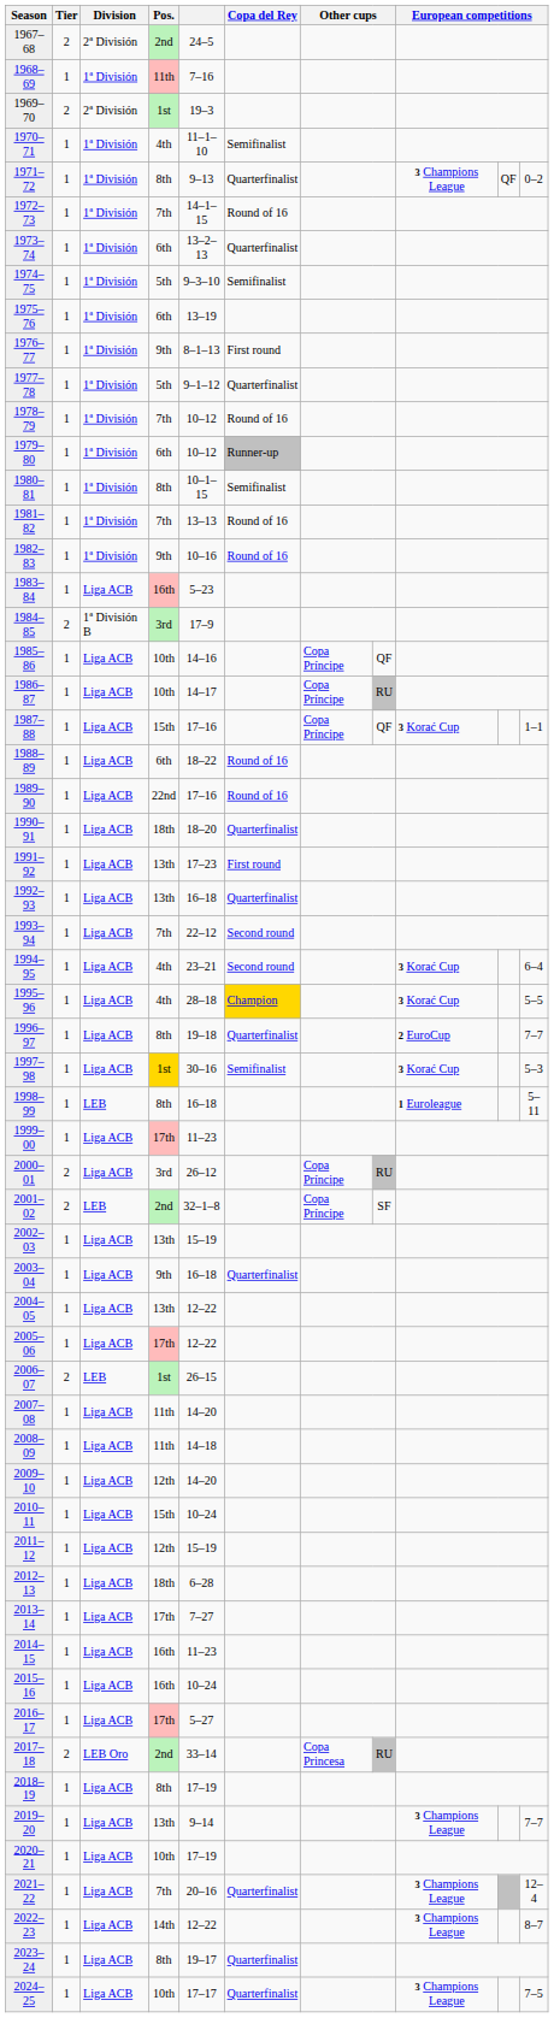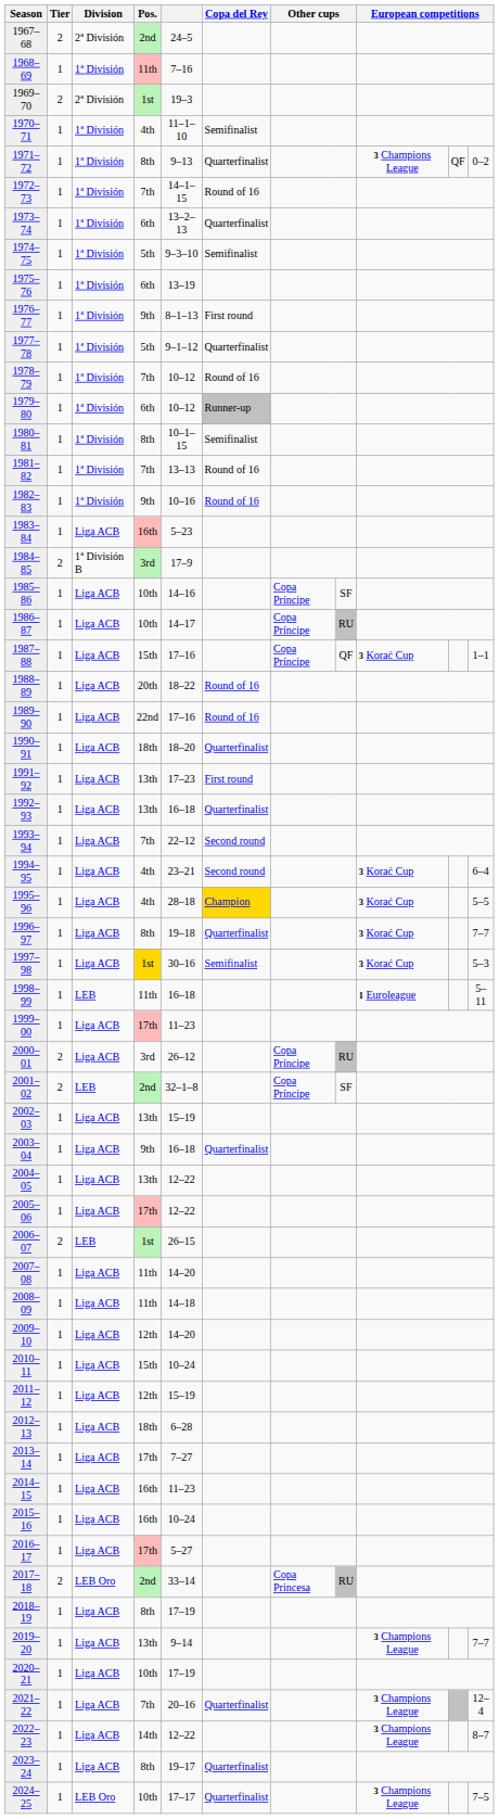 <table class="wikitable" style="font-size:85%; text-align:center">
 <tr>
 <th>Season</th>
 <th>Tier</th>
 <th>Division</th>
 <th>Pos.</th>
 <th></th>
 <th><a href='#'>Copa del Rey</a></th>
 <th colspan=2>Other cups</th>
 <th colspan=3><a href='#'>European competitions</a></th>
 </tr>
 <tr>
 <td bgcolor=#efefef>1967–68</td>
 <td>2</td>
 <td align=left>2ª División</td>
 <td bgcolor=#BBF3BB>2nd</td>
 <td>24–5</td>
 <td></td>
 <td colspan=2></td>
 <td colspan=3></td>
 </tr>
 <tr>
 <td bgcolor=#efefef><a href='#'>1968–69</a></td>
 <td>1</td>
 <td align=left><a href='#'>1ª División</a></td>
 <td bgcolor=#FFBBBB>11th</td>
 <td>7–16</td>
 <td></td>
 <td colspan=2></td>
 <td colspan=3></td>
 </tr>
 <tr>
 <td bgcolor=#efefef>1969–70</td>
 <td>2</td>
 <td align=left>2ª División</td>
 <td bgcolor=#BBF3BB>1st</td>
 <td>19–3</td>
 <td></td>
 <td colspan=2></td>
 <td colspan=3></td>
 </tr>
 <tr>
 <td bgcolor=#efefef><a href='#'>1970–71</a></td>
 <td>1</td>
 <td align=left><a href='#'>1ª División</a></td>
 <td>4th</td>
 <td>11–1–10</td>
 <td align=left>Semifinalist</td>
 <td colspan=2></td>
 <td colspan=3></td>
 </tr>
 <tr>
 <td bgcolor=#efefef><a href='#'>1971–72</a></td>
 <td>1</td>
 <td align=left><a href='#'>1ª División</a></td>
 <td>8th</td>
 <td>9–13</td>
 <td align=left>Quarterfinalist</td>
 <td colspan=2></td>
 <td><small><strong>3</strong></small> <a href='#'>Champions League</a></td>
 <td>QF</td>
 <td>0–2</td>
 </tr>
 <tr>
 <td bgcolor=#efefef><a href='#'>1972–73</a></td>
 <td>1</td>
 <td align=left><a href='#'>1ª División</a></td>
 <td>7th</td>
 <td>14–1–15</td>
 <td align=left>Round of 16</td>
 <td colspan=2></td>
 <td colspan=3></td>
 </tr>
 <tr>
 <td bgcolor=#efefef><a href='#'>1973–74</a></td>
 <td>1</td>
 <td align=left><a href='#'>1ª División</a></td>
 <td>6th</td>
 <td>13–2–13</td>
 <td align=left>Quarterfinalist</td>
 <td colspan=2></td>
 <td colspan=3></td>
 </tr>
 <tr>
 <td bgcolor=#efefef><a href='#'>1974–75</a></td>
 <td>1</td>
 <td align=left><a href='#'>1ª División</a></td>
 <td>5th</td>
 <td>9–3–10</td>
 <td align=left>Semifinalist</td>
 <td colspan=2></td>
 <td colspan=3></td>
 </tr>
 <tr>
 <td bgcolor=#efefef><a href='#'>1975–76</a></td>
 <td>1</td>
 <td align=left><a href='#'>1ª División</a></td>
 <td>6th</td>
 <td>13–19</td>
 <td></td>
 <td colspan=2></td>
 <td colspan=3></td>
 </tr>
 <tr>
 <td bgcolor=#efefef><a href='#'>1976–77</a></td>
 <td>1</td>
 <td align=left><a href='#'>1ª División</a></td>
 <td>9th</td>
 <td>8–1–13</td>
 <td align=left>First round</td>
 <td colspan=2></td>
 <td colspan=3></td>
 </tr>
 <tr>
 <td bgcolor=#efefef><a href='#'>1977–78</a></td>
 <td>1</td>
 <td align=left><a href='#'>1ª División</a></td>
 <td>5th</td>
 <td>9–1–12</td>
 <td align=left>Quarterfinalist</td>
 <td colspan=2></td>
 <td colspan=3></td>
 </tr>
 <tr>
 <td bgcolor=#efefef><a href='#'>1978–79</a></td>
 <td>1</td>
 <td align=left><a href='#'>1ª División</a></td>
 <td>7th</td>
 <td>10–12</td>
 <td align=left>Round of 16</td>
 <td colspan=2></td>
 <td colspan=3></td>
 </tr>
 <tr>
 <td bgcolor=#efefef><a href='#'>1979–80</a></td>
 <td>1</td>
 <td align=left><a href='#'>1ª División</a></td>
 <td>6th</td>
 <td>10–12</td>
 <td align=left bgcolor=silver>Runner-up</td>
 <td colspan=2></td>
 <td colspan=3></td>
 </tr>
 <tr>
 <td bgcolor=#efefef><a href='#'>1980–81</a></td>
 <td>1</td>
 <td align=left><a href='#'>1ª División</a></td>
 <td>8th</td>
 <td>10–1–15</td>
 <td align=left>Semifinalist</td>
 <td colspan=2></td>
 <td colspan=3></td>
 </tr>
 <tr>
 <td bgcolor=#efefef><a href='#'>1981–82</a></td>
 <td>1</td>
 <td align=left><a href='#'>1ª División</a></td>
 <td>7th</td>
 <td>13–13</td>
 <td align=left>Round of 16</td>
 <td colspan=2></td>
 <td colspan=3></td>
 </tr>
 <tr>
 <td bgcolor=#efefef><a href='#'>1982–83</a></td>
 <td>1</td>
 <td align=left><a href='#'>1ª División</a></td>
 <td>9th</td>
 <td>10–16</td>
 <td align=left><a href='#'>Round of 16</a></td>
 <td colspan=2></td>
 <td colspan=3></td>
 </tr>
 <tr>
 <td bgcolor=#efefef><a href='#'>1983–84</a></td>
 <td>1</td>
 <td align=left><a href='#'>Liga ACB</a></td>
 <td bgcolor=#FFBBBB>16th</td>
 <td>5–23</td>
 <td></td>
 <td colspan=2></td>
 <td colspan=3></td>
 </tr>
 <tr>
 <td bgcolor=#efefef><a href='#'>1984–85</a></td>
 <td>2</td>
 <td align=left>1ª División B</td>
 <td bgcolor=#BBF3BB>3rd</td>
 <td>17–9</td>
 <td></td>
 <td colspan=2></td>
 <td colspan=3></td>
 </tr>
 <tr>
 <td bgcolor=#efefef><a href='#'>1985–86</a></td>
 <td>1</td>
 <td align=left><a href='#'>Liga ACB</a></td>
 <td>10th</td>
 <td>14–16</td>
 <td></td>
 <td align=left><a href='#'>Copa Príncipe</a></td>
-<td>QF</td>
+<td>SF</td>
 <td colspan=3></td>
 </tr>
 <tr>
 <td bgcolor=#efefef><a href='#'>1986–87</a></td>
 <td>1</td>
 <td align=left><a href='#'>Liga ACB</a></td>
 <td>10th</td>
 <td>14–17</td>
 <td></td>
 <td align=left><a href='#'>Copa Príncipe</a></td>
 <td bgcolor=silver>RU</td>
 <td colspan=3></td>
 </tr>
 <tr>
 <td bgcolor=#efefef><a href='#'>1987–88</a></td>
 <td>1</td>
 <td align=left><a href='#'>Liga ACB</a></td>
 <td>15th</td>
 <td>17–16</td>
 <td></td>
 <td align=left><a href='#'>Copa Príncipe</a></td>
 <td>QF</td>
 <td align=left><small><strong>3</strong></small> <a href='#'>Korać Cup</a></td>
 <td></td>
 <td>1–1</td>
 </tr>
 <tr>
 <td bgcolor=#efefef><a href='#'>1988–89</a></td>
 <td>1</td>
 <td align=left><a href='#'>Liga ACB</a></td>
-<td>6th</td>
+<td>20th</td>
 <td>18–22</td>
 <td align=left><a href='#'>Round of 16</a></td>
 <td colspan=2></td>
 <td colspan=3></td>
 </tr>
 <tr>
 <td bgcolor=#efefef><a href='#'>1989–90</a></td>
 <td>1</td>
 <td align=left><a href='#'>Liga ACB</a></td>
 <td>22nd</td>
 <td>17–16</td>
 <td align=left><a href='#'>Round of 16</a></td>
 <td colspan=2></td>
 <td colspan=3></td>
 </tr>
 <tr>
 <td bgcolor=#efefef><a href='#'>1990–91</a></td>
 <td>1</td>
 <td align=left><a href='#'>Liga ACB</a></td>
 <td>18th</td>
 <td>18–20</td>
 <td align=left><a href='#'>Quarterfinalist</a></td>
 <td colspan=2></td>
 <td colspan=3></td>
 </tr>
 <tr>
 <td bgcolor=#efefef><a href='#'>1991–92</a></td>
 <td>1</td>
 <td align=left><a href='#'>Liga ACB</a></td>
 <td>13th</td>
 <td>17–23</td>
 <td align=left><a href='#'>First round</a></td>
 <td colspan=2></td>
 <td colspan=3></td>
 </tr>
 <tr>
 <td bgcolor=#efefef><a href='#'>1992–93</a></td>
 <td>1</td>
 <td align=left><a href='#'>Liga ACB</a></td>
 <td>13th</td>
 <td>16–18</td>
 <td align=left><a href='#'>Quarterfinalist</a></td>
 <td colspan=2></td>
 <td colspan=3></td>
 </tr>
 <tr>
 <td bgcolor=#efefef><a href='#'>1993–94</a></td>
 <td>1</td>
 <td align=left><a href='#'>Liga ACB</a></td>
 <td>7th</td>
 <td>22–12</td>
 <td align=left><a href='#'>Second round</a></td>
 <td colspan=2></td>
 <td colspan=3></td>
 </tr>
 <tr>
 <td bgcolor=#efefef><a href='#'>1994–95</a></td>
 <td>1</td>
 <td align=left><a href='#'>Liga ACB</a></td>
 <td>4th</td>
 <td>23–21</td>
 <td align=left><a href='#'>Second round</a></td>
 <td colspan=2></td>
 <td align=left><small><strong>3</strong></small> <a href='#'>Korać Cup</a></td>
 <td></td>
 <td>6–4</td>
 </tr>
 <tr>
 <td bgcolor=#efefef><a href='#'>1995–96</a></td>
 <td>1</td>
 <td align=left><a href='#'>Liga ACB</a></td>
 <td>4th</td>
 <td>28–18</td>
 <td align=left bgcolor=gold><a href='#'>Champion</a></td>
 <td colspan=2></td>
 <td align=left><small><strong>3</strong></small> <a href='#'>Korać Cup</a></td>
 <td></td>
 <td>5–5</td>
 </tr>
 <tr>
 <td bgcolor=#efefef><a href='#'>1996–97</a></td>
 <td>1</td>
 <td align=left><a href='#'>Liga ACB</a></td>
 <td>8th</td>
 <td>19–18</td>
 <td align=left><a href='#'>Quarterfinalist</a></td>
 <td colspan=2></td>
-<td align=left><small><strong>2</strong></small> <a href='#'>EuroCup</a></td>
+<td align=left><small><strong>3</strong></small> <a href='#'>Korać Cup</a></td>
 <td></td>
 <td>7–7</td>
 </tr>
 <tr>
 <td bgcolor=#efefef><a href='#'>1997–98</a></td>
 <td>1</td>
 <td align=left><a href='#'>Liga ACB</a></td>
 <td bgcolor=gold>1st</td>
 <td>30–16</td>
 <td align=left><a href='#'>Semifinalist</a></td>
 <td colspan=2></td>
 <td align=left><small><strong>3</strong></small> <a href='#'>Korać Cup</a></td>
 <td></td>
 <td>5–3</td>
 </tr>
 <tr>
 <td bgcolor=#efefef><a href='#'>1998–99</a></td>
 <td>1</td>
 <td align=left><a href='#'>LEB</a></td>
-<td>8th</td>
+<td>11th</td>
 <td>16–18</td>
 <td></td>
 <td colspan=2></td>
 <td align=left><small><strong>1</strong></small> <a href='#'>Euroleague</a></td>
 <td></td>
 <td>5–11</td>
 </tr>
 <tr>
 <td bgcolor=#efefef><a href='#'>1999–00</a></td>
 <td>1</td>
 <td align=left><a href='#'>Liga ACB</a></td>
 <td bgcolor=#FFBBBB>17th</td>
 <td>11–23</td>
 <td></td>
 <td colspan=2></td>
 <td colspan=3></td>
 </tr>
 <tr>
 <td bgcolor=#efefef><a href='#'>2000–01</a></td>
 <td>2</td>
 <td align=left><a href='#'>Liga ACB</a></td>
 <td>3rd</td>
 <td>26–12</td>
 <td></td>
 <td align=left><a href='#'>Copa Príncipe</a></td>
 <td bgcolor=silver>RU</td>
 <td colspan=3></td>
 </tr>
 <tr>
 <td bgcolor=#efefef><a href='#'>2001–02</a></td>
 <td>2</td>
 <td align=left><a href='#'>LEB</a></td>
 <td bgcolor=#BBF3BB>2nd</td>
 <td>32–1–8</td>
 <td></td>
 <td align=left><a href='#'>Copa Príncipe</a></td>
 <td>SF</td>
 <td colspan=3></td>
 </tr>
 <tr>
 <td bgcolor=#efefef><a href='#'>2002–03</a></td>
 <td>1</td>
 <td align=left><a href='#'>Liga ACB</a></td>
 <td>13th</td>
 <td>15–19</td>
 <td></td>
 <td colspan=2></td>
 <td colspan=3></td>
 </tr>
 <tr>
 <td bgcolor=#efefef><a href='#'>2003–04</a></td>
 <td>1</td>
 <td align=left><a href='#'>Liga ACB</a></td>
 <td>9th</td>
 <td>16–18</td>
 <td align=left><a href='#'>Quarterfinalist</a></td>
 <td colspan=2></td>
 <td colspan=3></td>
 </tr>
 <tr>
 <td bgcolor=#efefef><a href='#'>2004–05</a></td>
 <td>1</td>
 <td align=left><a href='#'>Liga ACB</a></td>
 <td>13th</td>
 <td>12–22</td>
 <td></td>
 <td colspan=2></td>
 <td colspan=3></td>
 </tr>
 <tr>
 <td bgcolor=#efefef><a href='#'>2005–06</a></td>
 <td>1</td>
 <td align=left><a href='#'>Liga ACB</a></td>
 <td bgcolor=#FFBBBB>17th</td>
 <td>12–22</td>
 <td></td>
 <td colspan=2></td>
 <td colspan=3></td>
 </tr>
 <tr>
 <td bgcolor=#efefef><a href='#'>2006–07</a></td>
 <td>2</td>
 <td align=left><a href='#'>LEB</a></td>
 <td bgcolor=#BBF3BB>1st</td>
 <td>26–15</td>
 <td></td>
 <td colspan=2></td>
 <td colspan=3></td>
 </tr>
 <tr>
 <td bgcolor=#efefef><a href='#'>2007–08</a></td>
 <td>1</td>
 <td align=left><a href='#'>Liga ACB</a></td>
 <td>11th</td>
 <td>14–20</td>
 <td></td>
 <td colspan=2></td>
 <td colspan=3></td>
 </tr>
 <tr>
 <td bgcolor=#efefef><a href='#'>2008–09</a></td>
 <td>1</td>
 <td align=left><a href='#'>Liga ACB</a></td>
 <td>11th</td>
 <td>14–18</td>
 <td></td>
 <td colspan=2></td>
 <td colspan=3></td>
 </tr>
 <tr>
 <td bgcolor=#efefef><a href='#'>2009–10</a></td>
 <td>1</td>
 <td align=left><a href='#'>Liga ACB</a></td>
 <td>12th</td>
 <td>14–20</td>
 <td></td>
 <td colspan=2></td>
 <td colspan=3></td>
 </tr>
 <tr>
 <td bgcolor=#efefef><a href='#'>2010–11</a></td>
 <td>1</td>
 <td align=left><a href='#'>Liga ACB</a></td>
 <td>15th</td>
 <td>10–24</td>
 <td></td>
 <td colspan=2></td>
 <td colspan=3></td>
 </tr>
 <tr>
 <td bgcolor=#efefef><a href='#'>2011–12</a></td>
 <td>1</td>
 <td align=left><a href='#'>Liga ACB</a></td>
 <td>12th</td>
 <td>15–19</td>
 <td></td>
 <td colspan=2></td>
 <td colspan=3></td>
 </tr>
 <tr>
 <td bgcolor=#efefef><a href='#'>2012–13</a></td>
 <td>1</td>
 <td align=left><a href='#'>Liga ACB</a></td>
 <td>18th</td>
 <td>6–28</td>
 <td></td>
 <td colspan=2></td>
 <td colspan=3></td>
 </tr>
 <tr>
 <td bgcolor=#efefef><a href='#'>2013–14</a></td>
 <td>1</td>
 <td align=left><a href='#'>Liga ACB</a></td>
 <td>17th</td>
 <td>7–27</td>
 <td></td>
 <td colspan=2></td>
 <td colspan=3></td>
 </tr>
 <tr>
 <td bgcolor=#efefef><a href='#'>2014–15</a></td>
 <td>1</td>
 <td align=left><a href='#'>Liga ACB</a></td>
 <td>16th</td>
 <td>11–23</td>
 <td></td>
 <td colspan=2></td>
 <td colspan=3></td>
 </tr>
 <tr>
 <td bgcolor=#efefef><a href='#'>2015–16</a></td>
 <td>1</td>
 <td align=left><a href='#'>Liga ACB</a></td>
 <td>16th</td>
 <td>10–24</td>
 <td></td>
 <td colspan=2></td>
 <td colspan=3></td>
 </tr>
 <tr>
 <td bgcolor=#efefef><a href='#'>2016–17</a></td>
 <td>1</td>
 <td align=left><a href='#'>Liga ACB</a></td>
 <td bgcolor=#FFBBBB>17th</td>
 <td>5–27</td>
 <td></td>
 <td colspan=2></td>
 <td colspan=3></td>
 </tr>
 <tr>
 <td bgcolor=#efefef><a href='#'>2017–18</a></td>
 <td>2</td>
 <td align=left><a href='#'>LEB Oro</a></td>
 <td bgcolor=#BBF3BB>2nd</td>
 <td>33–14</td>
 <td></td>
 <td align=left><a href='#'>Copa Princesa</a></td>
 <td bgcolor=silver>RU</td>
 <td colspan=3></td>
 </tr>
 <tr>
 <td bgcolor=#efefef><a href='#'>2018–19</a></td>
 <td>1</td>
 <td align=left><a href='#'>Liga ACB</a></td>
 <td>8th</td>
 <td>17–19</td>
 <td></td>
 <td colspan=2></td>
 <td colspan=3></td>
 </tr>
 <tr>
 <td bgcolor=#efefef><a href='#'>2019–20</a></td>
 <td>1</td>
 <td align=left><a href='#'>Liga ACB</a></td>
 <td>13th</td>
 <td>9–14</td>
 <td></td>
 <td colspan=2></td>
 <td><small><strong>3</strong></small> <a href='#'>Champions League</a></td>
 <td></td>
 <td>7–7</td>
 </tr>
 <tr>
 <td bgcolor=#efefef><a href='#'>2020–21</a></td>
 <td>1</td>
 <td align=left><a href='#'>Liga ACB</a></td>
 <td>10th</td>
 <td>17–19</td>
 <td></td>
 <td colspan=2></td>
 <td colspan=3></td>
 </tr>
 <tr>
 <td bgcolor=#efefef><a href='#'>2021–22</a></td>
 <td>1</td>
 <td align=left><a href='#'>Liga ACB</a></td>
 <td>7th</td>
 <td>20–16</td>
 <td><a href='#'>Quarterfinalist</a></td>
 <td colspan=2></td>
 <td><small><strong>3</strong></small> <a href='#'>Champions League</a></td>
 <td bgcolor=silver align=center></td>
 <td>12–4</td>
 </tr>
 <tr>
 <td bgcolor=#efefef><a href='#'>2022–23</a></td>
 <td>1</td>
 <td align=left><a href='#'>Liga ACB</a></td>
 <td>14th</td>
 <td>12–22</td>
 <td></td>
 <td colspan=2></td>
 <td><small><strong>3</strong></small> <a href='#'>Champions League</a></td>
 <td></td>
 <td>8–7</td>
 </tr>
 <tr>
 <td bgcolor=#efefef><a href='#'>2023–24</a></td>
 <td>1</td>
 <td align=left><a href='#'>Liga ACB</a></td>
 <td>8th</td>
 <td>19–17</td>
 <td><a href='#'>Quarterfinalist</a></td>
 <td colspan=2></td>
 <td colspan=3></td>
 </tr>
 <tr>
 <td bgcolor=#efefef><a href='#'>2024–25</a></td>
 <td>1</td>
-<td align=left><a href='#'>Liga ACB</a></td>
+<td align=left><a href='#'>LEB Oro</a></td>
 <td>10th</td>
 <td>17–17</td>
 <td><a href='#'>Quarterfinalist</a></td>
 <td colspan=2></td>
 <td><small><strong>3</strong></small> <a href='#'>Champions League</a></td>
 <td></td>
 <td>7–5</td>
 </tr>
 </table>
